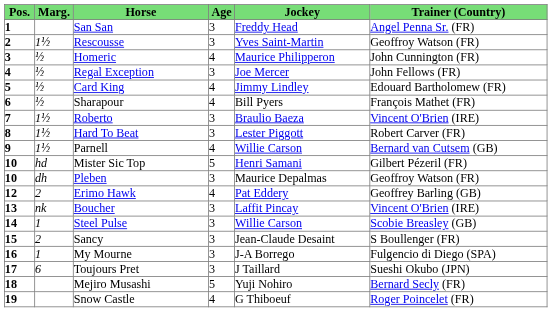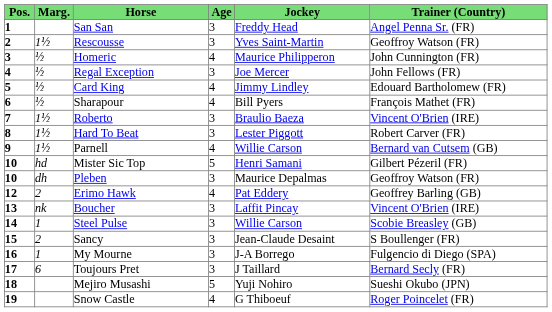 <table class = "sortable" | border="1" cellpadding="0" style="border-collapse: collapse; font-size:90%">
 <tr style="background:#7d7; text-align:center;">
 <th style="width:35px;"><strong>Pos.</strong></th>
 <th style="width:45px;"><strong>Marg.</strong></th>
 <th style="width:160px;"><strong>Horse</strong></th>
 <th style="width:30px;"><strong>Age</strong></th>
 <th style="width:160px;"><strong>Jockey</strong></th>
 <th style="width:210px;"><strong>Trainer (Country)</strong></th>
 </tr>
 <tr>
 <td><strong>1</strong></td>
 <td></td>
 <td><a href='#'>San San</a></td>
 <td>3</td>
 <td><a href='#'>Freddy Head</a></td>
 <td><a href='#'>Angel Penna Sr.</a> (FR)</td>
 </tr>
 <tr>
 <td><strong>2</strong></td>
 <td><em>1½</em></td>
 <td><a href='#'>Rescousse</a></td>
 <td>3</td>
 <td><a href='#'>Yves Saint-Martin</a></td>
 <td>Geoffroy Watson (FR)</td>
 </tr>
 <tr>
 <td><strong>3</strong></td>
 <td><em>½</em></td>
 <td><a href='#'>Homeric</a></td>
 <td>4</td>
 <td><a href='#'>Maurice Philipperon</a></td>
 <td>John Cunnington (FR)</td>
 </tr>
 <tr>
 <td><strong>4</strong></td>
 <td><em>½</em></td>
 <td><a href='#'>Regal Exception</a></td>
 <td>3</td>
 <td><a href='#'>Joe Mercer</a></td>
 <td>John Fellows (FR)</td>
 </tr>
 <tr>
 <td><strong>5</strong></td>
 <td><em>½</em></td>
 <td><a href='#'>Card King</a></td>
 <td>4</td>
 <td><a href='#'>Jimmy Lindley</a></td>
 <td>Edouard Bartholomew (FR)</td>
 </tr>
 <tr>
 <td><strong>6</strong></td>
 <td><em>½</em></td>
 <td>Sharapour</td>
 <td>4</td>
 <td>Bill Pyers</td>
 <td>François Mathet (FR)</td>
 </tr>
 <tr>
 <td><strong>7</strong></td>
 <td><em>1½</em></td>
 <td><a href='#'>Roberto</a></td>
 <td>3</td>
 <td><a href='#'>Braulio Baeza</a></td>
 <td><a href='#'>Vincent O'Brien</a> (IRE)</td>
 </tr>
 <tr>
 <td><strong>8</strong></td>
 <td><em>1½</em></td>
 <td><a href='#'>Hard To Beat</a></td>
 <td>3</td>
 <td><a href='#'>Lester Piggott</a></td>
 <td>Robert Carver (FR)</td>
 </tr>
 <tr>
 <td><strong>9</strong></td>
 <td><em>1½</em></td>
 <td>Parnell</td>
 <td>4</td>
 <td><a href='#'>Willie Carson</a></td>
 <td><a href='#'>Bernard van Cutsem</a> (GB)</td>
 </tr>
 <tr>
 <td><strong>10</strong></td>
 <td><em>hd</em></td>
 <td>Mister Sic Top</td>
 <td>5</td>
 <td><a href='#'>Henri Samani</a></td>
 <td>Gilbert Pézeril (FR)</td>
 </tr>
 <tr>
 <td><strong>10</strong></td>
 <td><em>dh</em></td>
 <td><a href='#'>Pleben</a></td>
 <td>3</td>
 <td>Maurice Depalmas</td>
 <td>Geoffroy Watson (FR)</td>
 </tr>
 <tr>
 <td><strong>12</strong></td>
 <td><em>2</em></td>
 <td><a href='#'>Erimo Hawk</a></td>
 <td>4</td>
 <td><a href='#'>Pat Eddery</a></td>
 <td>Geoffrey Barling (GB)</td>
 </tr>
 <tr>
 <td><strong>13</strong></td>
 <td><em>nk</em></td>
 <td><a href='#'>Boucher</a></td>
 <td>3</td>
 <td><a href='#'>Laffit Pincay</a></td>
 <td><a href='#'>Vincent O'Brien</a> (IRE)</td>
 </tr>
 <tr>
 <td><strong>14</strong></td>
 <td><em>1</em></td>
 <td><a href='#'>Steel Pulse</a></td>
 <td>3</td>
 <td><a href='#'>Willie Carson</a></td>
 <td><a href='#'>Scobie Breasley</a> (GB)</td>
 </tr>
 <tr>
 <td><strong>15</strong></td>
 <td><em>2</em></td>
 <td>Sancy</td>
 <td>3</td>
 <td>Jean-Claude Desaint</td>
 <td>S Boullenger (FR)</td>
 </tr>
 <tr>
 <td><strong>16</strong></td>
 <td><em>1</em></td>
 <td>My Mourne</td>
 <td>3</td>
 <td>J-A Borrego</td>
 <td>Fulgencio di Diego (SPA)</td>
 </tr>
 <tr>
 <td><strong>17</strong></td>
 <td><em>6</em></td>
 <td>Toujours Pret</td>
 <td>3</td>
 <td>J Taillard</td>
-<td>Sueshi Okubo (JPN)</td>
+<td><a href='#'>Bernard Secly</a> (FR)</td>
 </tr>
 <tr>
 <td><strong>18</strong></td>
 <td></td>
 <td>Mejiro Musashi</td>
 <td>5</td>
 <td>Yuji Nohiro</td>
-<td><a href='#'>Bernard Secly</a> (FR)</td>
+<td>Sueshi Okubo (JPN)</td>
 </tr>
 <tr>
 <td><strong>19</strong></td>
 <td></td>
 <td>Snow Castle</td>
 <td>4</td>
 <td>G Thiboeuf</td>
 <td><a href='#'>Roger Poincelet</a> (FR)</td>
 </tr>
 </table>
